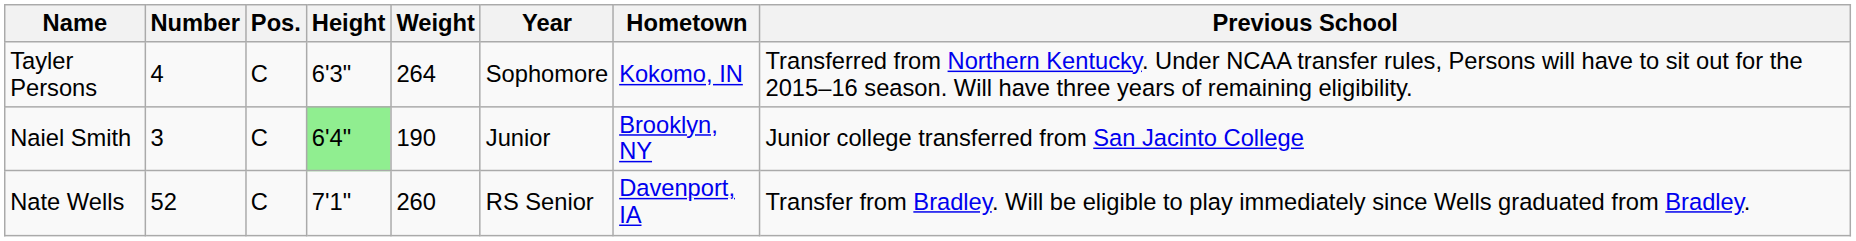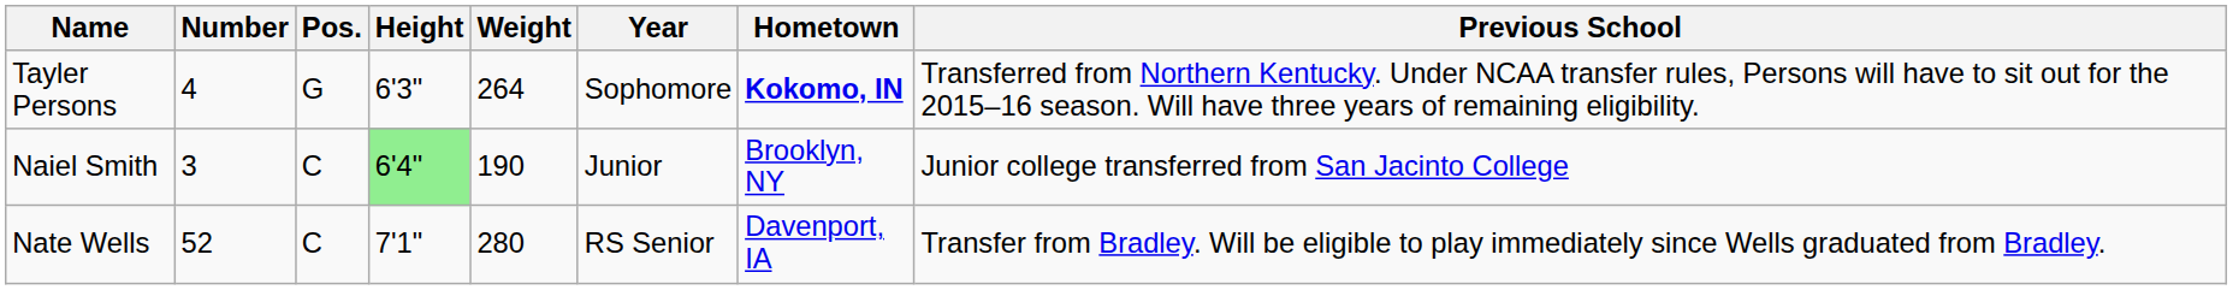 <table class="wikitable sortable" border="1">
 <tr>
 <th>Name</th>
 <th>Number</th>
 <th>Pos.</th>
 <th>Height</th>
 <th>Weight</th>
 <th>Year</th>
 <th>Hometown</th>
 <th class="unsortable">Previous School</th>
 </tr>
 <tr>
 <td>Tayler Persons</td>
 <td>4</td>
-<td>C</td>
+<td>G</td>
 <td>6'3"</td>
 <td>264</td>
 <td>Sophomore</td>
-<td><a href='#'>Kokomo, IN</a></td>
+<td><strong><a href='#'>Kokomo, IN</a></strong></td>
 <td>Transferred from <a href='#'>Northern Kentucky</a>. Under NCAA transfer rules, Persons will have to sit out for the 2015–16 season. Will have three years of remaining eligibility.</td>
 </tr>
 <tr>
 <td>Naiel Smith</td>
 <td>3</td>
 <td>C</td>
 <td style="background: lightgreen;">6'4"</td>
 <td>190</td>
 <td>Junior</td>
 <td><a href='#'>Brooklyn, NY</a></td>
 <td>Junior college transferred from <a href='#'>San Jacinto College</a></td>
 </tr>
 <tr>
 <td>Nate Wells</td>
 <td>52</td>
 <td>C</td>
 <td>7'1"</td>
-<td>260</td>
+<td>280</td>
 <td>RS Senior</td>
 <td><a href='#'>Davenport, IA</a></td>
 <td>Transfer from <a href='#'>Bradley</a>. Will be eligible to play immediately since Wells graduated from <a href='#'>Bradley</a>.</td>
 </tr>
 </table>
